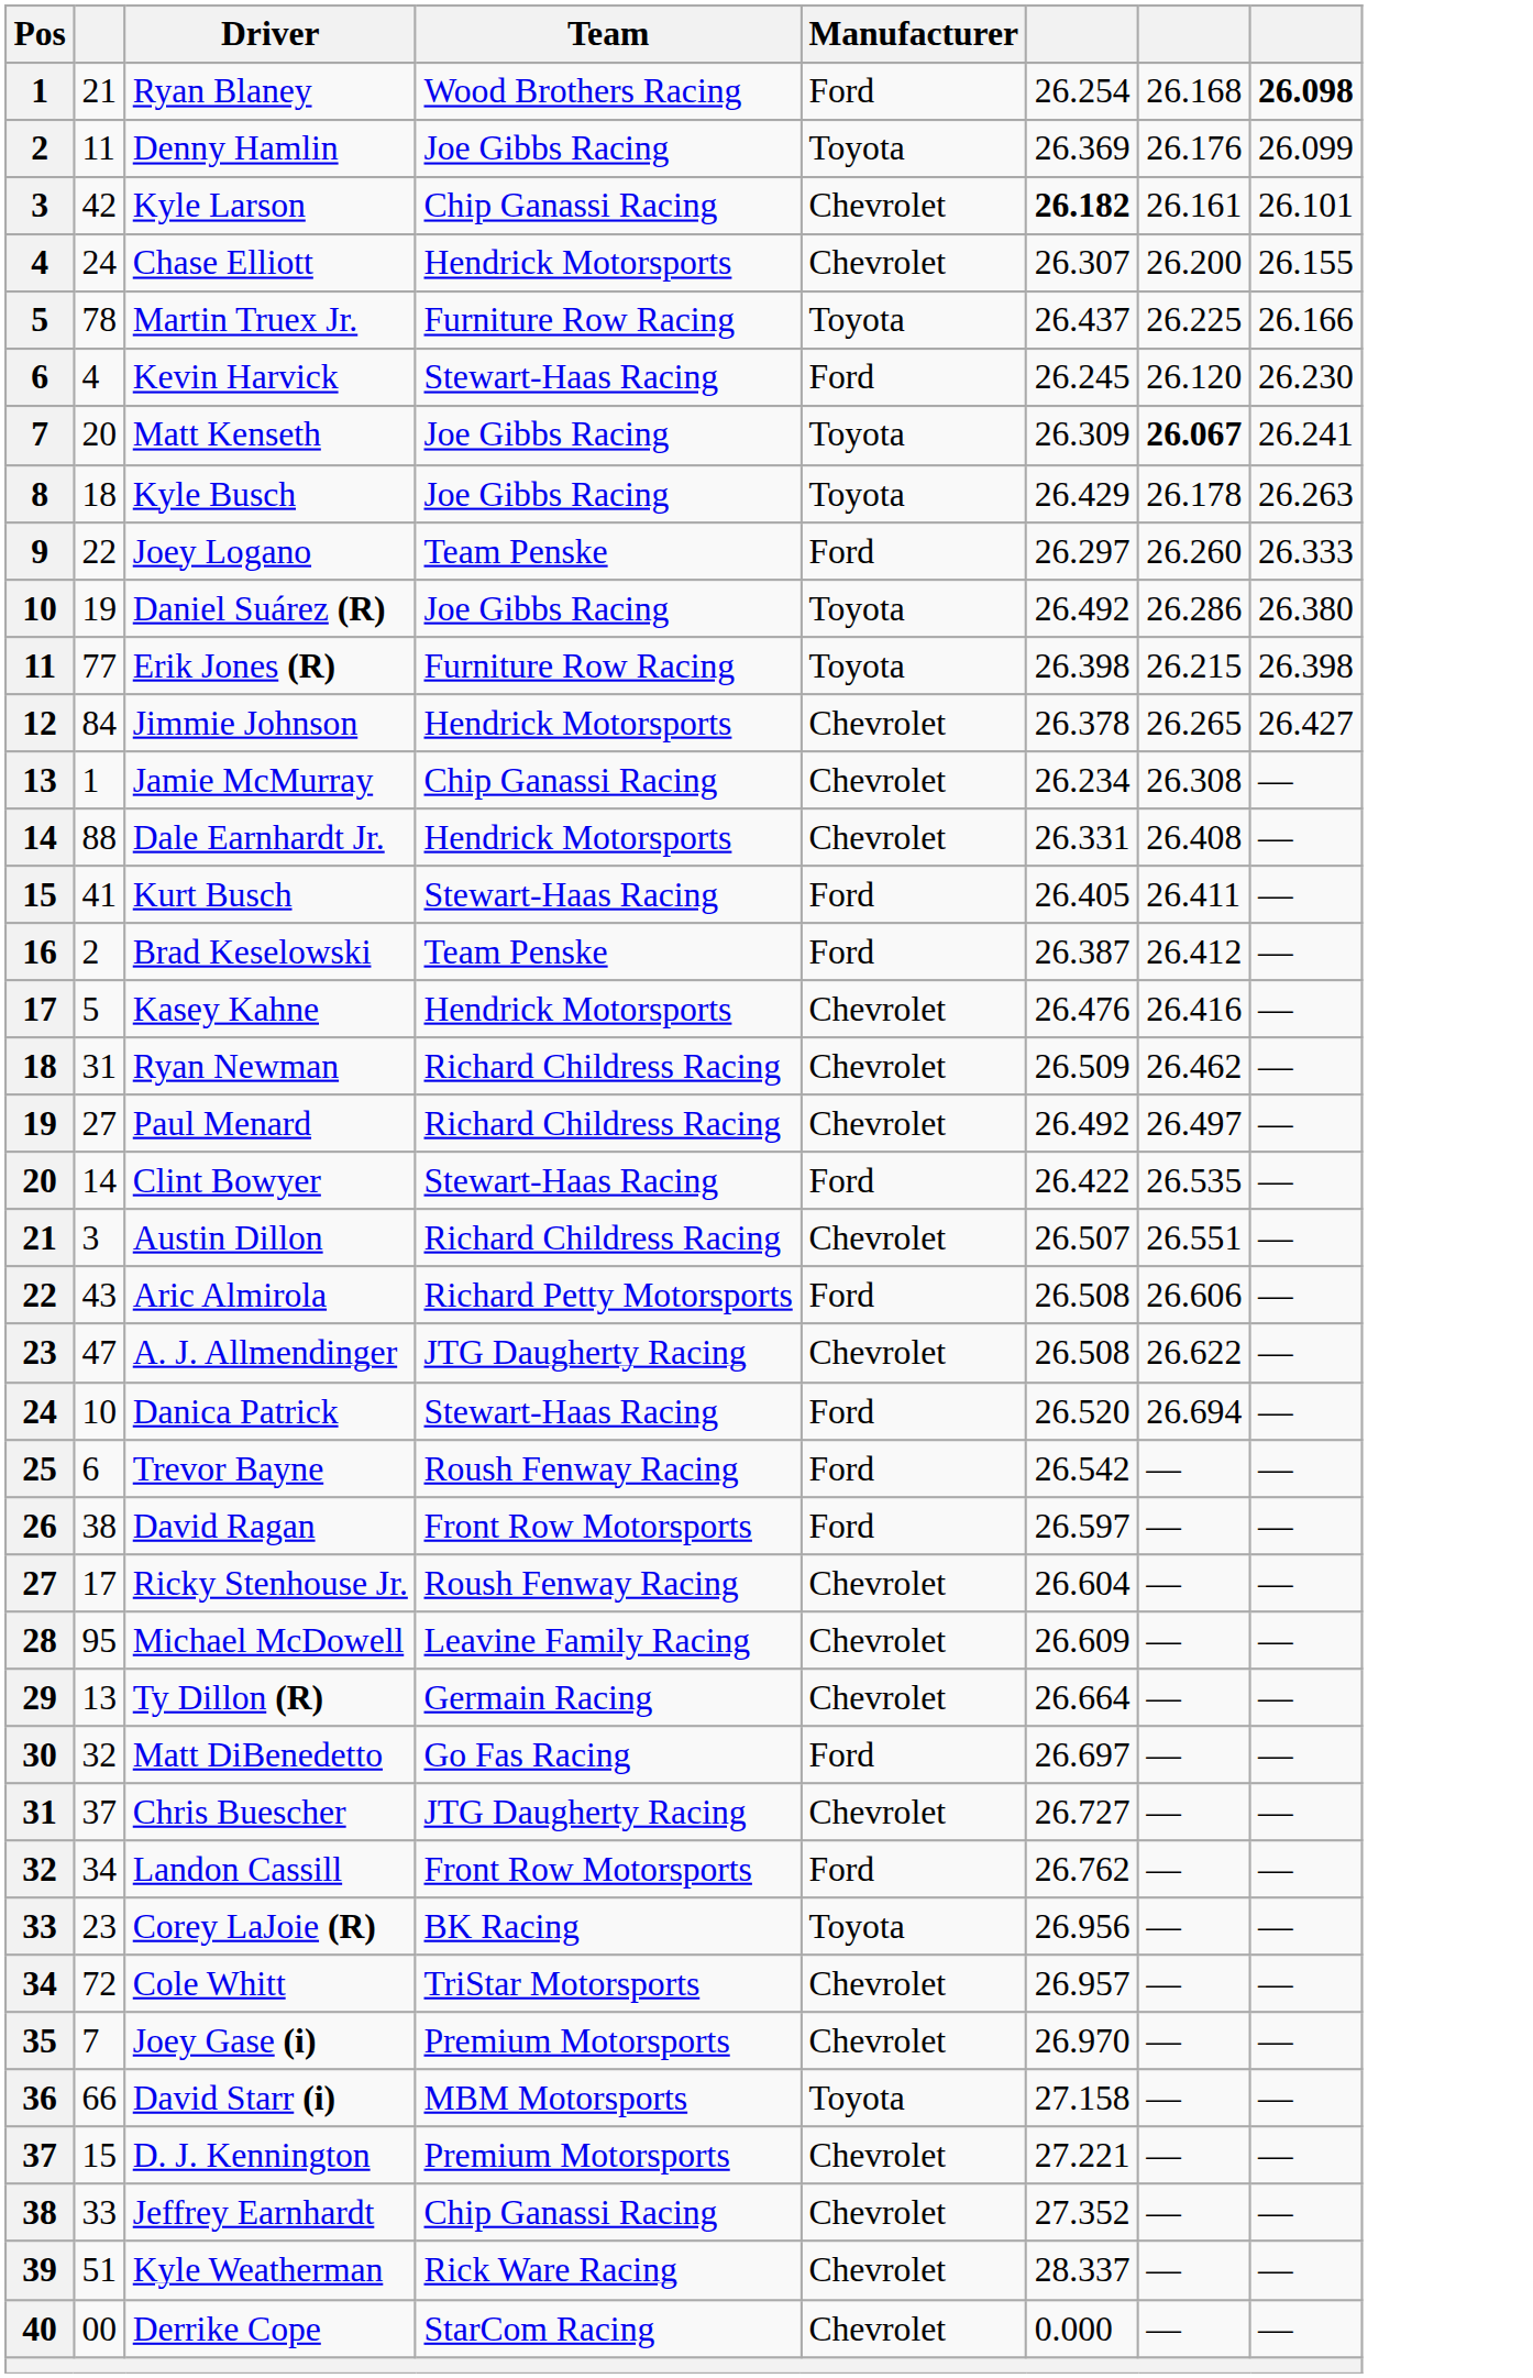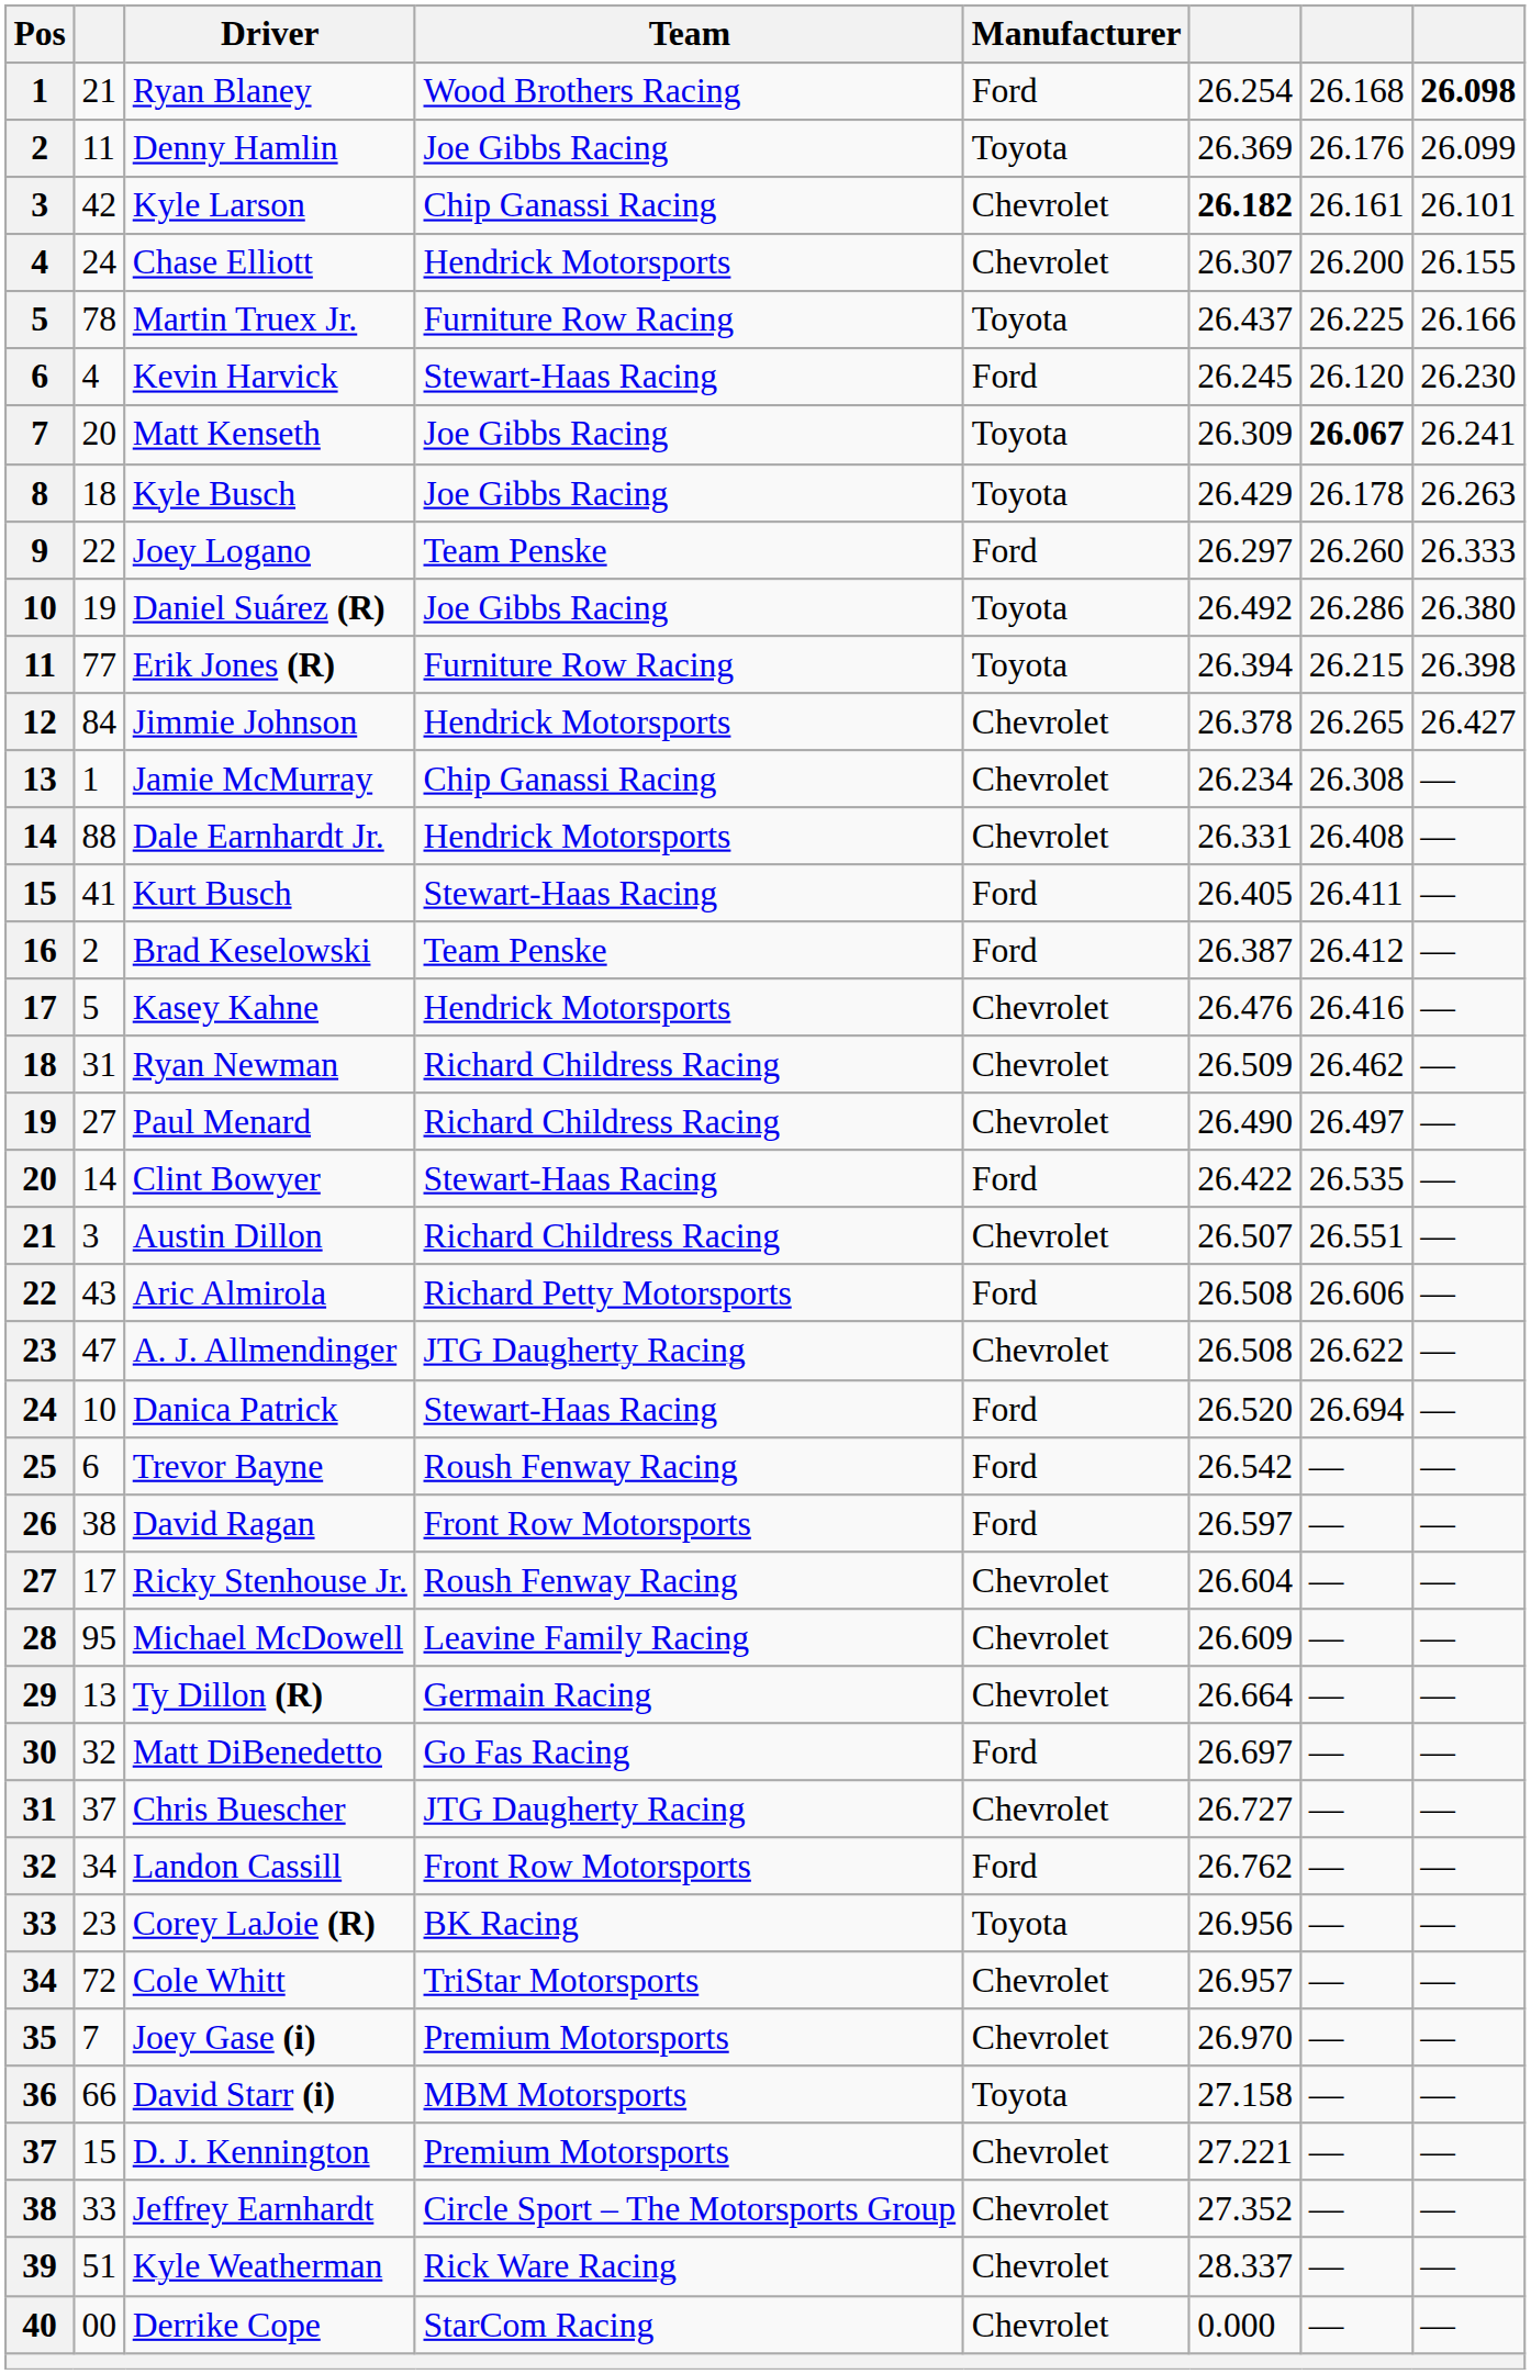 <table class="wikitable" style="font-size:95%">
 <tr>
 <th>Pos</th>
 <th></th>
 <th>Driver</th>
 <th>Team</th>
 <th>Manufacturer</th>
 <th></th>
 <th></th>
 <th></th>
 </tr>
 <tr>
 <th>1</th>
 <td>21</td>
 <td><a href='#'>Ryan Blaney</a></td>
 <td><a href='#'>Wood Brothers Racing</a></td>
 <td>Ford</td>
 <td>26.254</td>
 <td>26.168</td>
 <td><strong>26.098</strong></td>
 </tr>
 <tr>
 <th>2</th>
 <td>11</td>
 <td><a href='#'>Denny Hamlin</a></td>
 <td><a href='#'>Joe Gibbs Racing</a></td>
 <td>Toyota</td>
 <td>26.369</td>
 <td>26.176</td>
 <td>26.099</td>
 </tr>
 <tr>
 <th>3</th>
 <td>42</td>
 <td><a href='#'>Kyle Larson</a></td>
 <td><a href='#'>Chip Ganassi Racing</a></td>
 <td>Chevrolet</td>
 <td><strong>26.182</strong></td>
 <td>26.161</td>
 <td>26.101</td>
 </tr>
 <tr>
 <th>4</th>
 <td>24</td>
 <td><a href='#'>Chase Elliott</a></td>
 <td><a href='#'>Hendrick Motorsports</a></td>
 <td>Chevrolet</td>
 <td>26.307</td>
 <td>26.200</td>
 <td>26.155</td>
 </tr>
 <tr>
 <th>5</th>
 <td>78</td>
 <td><a href='#'>Martin Truex Jr.</a></td>
 <td><a href='#'>Furniture Row Racing</a></td>
 <td>Toyota</td>
 <td>26.437</td>
 <td>26.225</td>
 <td>26.166</td>
 </tr>
 <tr>
 <th>6</th>
 <td>4</td>
 <td><a href='#'>Kevin Harvick</a></td>
 <td><a href='#'>Stewart-Haas Racing</a></td>
 <td>Ford</td>
 <td>26.245</td>
 <td>26.120</td>
 <td>26.230</td>
 </tr>
 <tr>
 <th>7</th>
 <td>20</td>
 <td><a href='#'>Matt Kenseth</a></td>
 <td><a href='#'>Joe Gibbs Racing</a></td>
 <td>Toyota</td>
 <td>26.309</td>
 <td><strong>26.067</strong></td>
 <td>26.241</td>
 </tr>
 <tr>
 <th>8</th>
 <td>18</td>
 <td><a href='#'>Kyle Busch</a></td>
 <td><a href='#'>Joe Gibbs Racing</a></td>
 <td>Toyota</td>
 <td>26.429</td>
 <td>26.178</td>
 <td>26.263</td>
 </tr>
 <tr>
 <th>9</th>
 <td>22</td>
 <td><a href='#'>Joey Logano</a></td>
 <td><a href='#'>Team Penske</a></td>
 <td>Ford</td>
 <td>26.297</td>
 <td>26.260</td>
 <td>26.333</td>
 </tr>
 <tr>
 <th>10</th>
 <td>19</td>
 <td><a href='#'>Daniel Suárez</a> <strong>(R)</strong></td>
 <td><a href='#'>Joe Gibbs Racing</a></td>
 <td>Toyota</td>
 <td>26.492</td>
 <td>26.286</td>
 <td>26.380</td>
 </tr>
 <tr>
 <th>11</th>
 <td>77</td>
 <td><a href='#'>Erik Jones</a> <strong>(R)</strong></td>
 <td><a href='#'>Furniture Row Racing</a></td>
 <td>Toyota</td>
-<td>26.398</td>
+<td>26.394</td>
 <td>26.215</td>
 <td>26.398</td>
 </tr>
 <tr>
 <th>12</th>
 <td>84</td>
 <td><a href='#'>Jimmie Johnson</a></td>
 <td><a href='#'>Hendrick Motorsports</a></td>
 <td>Chevrolet</td>
 <td>26.378</td>
 <td>26.265</td>
 <td>26.427</td>
 </tr>
 <tr>
 <th>13</th>
 <td>1</td>
 <td><a href='#'>Jamie McMurray</a></td>
 <td><a href='#'>Chip Ganassi Racing</a></td>
 <td>Chevrolet</td>
 <td>26.234</td>
 <td>26.308</td>
 <td>—</td>
 </tr>
 <tr>
 <th>14</th>
 <td>88</td>
 <td><a href='#'>Dale Earnhardt Jr.</a></td>
 <td><a href='#'>Hendrick Motorsports</a></td>
 <td>Chevrolet</td>
 <td>26.331</td>
 <td>26.408</td>
 <td>—</td>
 </tr>
 <tr>
 <th>15</th>
 <td>41</td>
 <td><a href='#'>Kurt Busch</a></td>
 <td><a href='#'>Stewart-Haas Racing</a></td>
 <td>Ford</td>
 <td>26.405</td>
 <td>26.411</td>
 <td>—</td>
 </tr>
 <tr>
 <th>16</th>
 <td>2</td>
 <td><a href='#'>Brad Keselowski</a></td>
 <td><a href='#'>Team Penske</a></td>
 <td>Ford</td>
 <td>26.387</td>
 <td>26.412</td>
 <td>—</td>
 </tr>
 <tr>
 <th>17</th>
 <td>5</td>
 <td><a href='#'>Kasey Kahne</a></td>
 <td><a href='#'>Hendrick Motorsports</a></td>
 <td>Chevrolet</td>
 <td>26.476</td>
 <td>26.416</td>
 <td>—</td>
 </tr>
 <tr>
 <th>18</th>
 <td>31</td>
 <td><a href='#'>Ryan Newman</a></td>
 <td><a href='#'>Richard Childress Racing</a></td>
 <td>Chevrolet</td>
 <td>26.509</td>
 <td>26.462</td>
 <td>—</td>
 </tr>
 <tr>
 <th>19</th>
 <td>27</td>
 <td><a href='#'>Paul Menard</a></td>
 <td><a href='#'>Richard Childress Racing</a></td>
 <td>Chevrolet</td>
-<td>26.492</td>
+<td>26.490</td>
 <td>26.497</td>
 <td>—</td>
 </tr>
 <tr>
 <th>20</th>
 <td>14</td>
 <td><a href='#'>Clint Bowyer</a></td>
 <td><a href='#'>Stewart-Haas Racing</a></td>
 <td>Ford</td>
 <td>26.422</td>
 <td>26.535</td>
 <td>—</td>
 </tr>
 <tr>
 <th>21</th>
 <td>3</td>
 <td><a href='#'>Austin Dillon</a></td>
 <td><a href='#'>Richard Childress Racing</a></td>
 <td>Chevrolet</td>
 <td>26.507</td>
 <td>26.551</td>
 <td>—</td>
 </tr>
 <tr>
 <th>22</th>
 <td>43</td>
 <td><a href='#'>Aric Almirola</a></td>
 <td><a href='#'>Richard Petty Motorsports</a></td>
 <td>Ford</td>
 <td>26.508</td>
 <td>26.606</td>
 <td>—</td>
 </tr>
 <tr>
 <th>23</th>
 <td>47</td>
 <td><a href='#'>A. J. Allmendinger</a></td>
 <td><a href='#'>JTG Daugherty Racing</a></td>
 <td>Chevrolet</td>
 <td>26.508</td>
 <td>26.622</td>
 <td>—</td>
 </tr>
 <tr>
 <th>24</th>
 <td>10</td>
 <td><a href='#'>Danica Patrick</a></td>
 <td><a href='#'>Stewart-Haas Racing</a></td>
 <td>Ford</td>
 <td>26.520</td>
 <td>26.694</td>
 <td>—</td>
 </tr>
 <tr>
 <th>25</th>
 <td>6</td>
 <td><a href='#'>Trevor Bayne</a></td>
 <td><a href='#'>Roush Fenway Racing</a></td>
 <td>Ford</td>
 <td>26.542</td>
 <td>—</td>
 <td>—</td>
 </tr>
 <tr>
 <th>26</th>
 <td>38</td>
 <td><a href='#'>David Ragan</a></td>
 <td><a href='#'>Front Row Motorsports</a></td>
 <td>Ford</td>
 <td>26.597</td>
 <td>—</td>
 <td>—</td>
 </tr>
 <tr>
 <th>27</th>
 <td>17</td>
 <td><a href='#'>Ricky Stenhouse Jr.</a></td>
 <td><a href='#'>Roush Fenway Racing</a></td>
 <td>Chevrolet</td>
 <td>26.604</td>
 <td>—</td>
 <td>—</td>
 </tr>
 <tr>
 <th>28</th>
 <td>95</td>
 <td><a href='#'>Michael McDowell</a></td>
 <td><a href='#'>Leavine Family Racing</a></td>
 <td>Chevrolet</td>
 <td>26.609</td>
 <td>—</td>
 <td>—</td>
 </tr>
 <tr>
 <th>29</th>
 <td>13</td>
 <td><a href='#'>Ty Dillon</a> <strong>(R)</strong></td>
 <td><a href='#'>Germain Racing</a></td>
 <td>Chevrolet</td>
 <td>26.664</td>
 <td>—</td>
 <td>—</td>
 </tr>
 <tr>
 <th>30</th>
 <td>32</td>
 <td><a href='#'>Matt DiBenedetto</a></td>
 <td><a href='#'>Go Fas Racing</a></td>
 <td>Ford</td>
 <td>26.697</td>
 <td>—</td>
 <td>—</td>
 </tr>
 <tr>
 <th>31</th>
 <td>37</td>
 <td><a href='#'>Chris Buescher</a></td>
 <td><a href='#'>JTG Daugherty Racing</a></td>
 <td>Chevrolet</td>
 <td>26.727</td>
 <td>—</td>
 <td>—</td>
 </tr>
 <tr>
 <th>32</th>
 <td>34</td>
 <td><a href='#'>Landon Cassill</a></td>
 <td><a href='#'>Front Row Motorsports</a></td>
 <td>Ford</td>
 <td>26.762</td>
 <td>—</td>
 <td>—</td>
 </tr>
 <tr>
 <th>33</th>
 <td>23</td>
 <td><a href='#'>Corey LaJoie</a> <strong>(R)</strong></td>
 <td><a href='#'>BK Racing</a></td>
 <td>Toyota</td>
 <td>26.956</td>
 <td>—</td>
 <td>—</td>
 </tr>
 <tr>
 <th>34</th>
 <td>72</td>
 <td><a href='#'>Cole Whitt</a></td>
 <td><a href='#'>TriStar Motorsports</a></td>
 <td>Chevrolet</td>
 <td>26.957</td>
 <td>—</td>
 <td>—</td>
 </tr>
 <tr>
 <th>35</th>
 <td>7</td>
 <td><a href='#'>Joey Gase</a> <strong>(i)</strong></td>
 <td><a href='#'>Premium Motorsports</a></td>
 <td>Chevrolet</td>
 <td>26.970</td>
 <td>—</td>
 <td>—</td>
 </tr>
 <tr>
 <th>36</th>
 <td>66</td>
 <td><a href='#'>David Starr</a> <strong>(i)</strong></td>
 <td><a href='#'>MBM Motorsports</a></td>
 <td>Toyota</td>
 <td>27.158</td>
 <td>—</td>
 <td>—</td>
 </tr>
 <tr>
 <th>37</th>
 <td>15</td>
 <td><a href='#'>D. J. Kennington</a></td>
 <td><a href='#'>Premium Motorsports</a></td>
 <td>Chevrolet</td>
 <td>27.221</td>
 <td>—</td>
 <td>—</td>
 </tr>
 <tr>
 <th>38</th>
 <td>33</td>
 <td><a href='#'>Jeffrey Earnhardt</a></td>
-<td><a href='#'>Chip Ganassi Racing</a></td>
+<td><a href='#'>Circle Sport – The Motorsports Group</a></td>
 <td>Chevrolet</td>
 <td>27.352</td>
 <td>—</td>
 <td>—</td>
 </tr>
 <tr>
 <th>39</th>
 <td>51</td>
 <td><a href='#'>Kyle Weatherman</a></td>
 <td><a href='#'>Rick Ware Racing</a></td>
 <td>Chevrolet</td>
 <td>28.337</td>
 <td>—</td>
 <td>—</td>
 </tr>
 <tr>
 <th>40</th>
 <td>00</td>
 <td><a href='#'>Derrike Cope</a></td>
 <td><a href='#'>StarCom Racing</a></td>
 <td>Chevrolet</td>
 <td>0.000</td>
 <td>—</td>
 <td>—</td>
 </tr>
 <tr>
 <th colspan="8"></th>
 </tr>
 </table>
